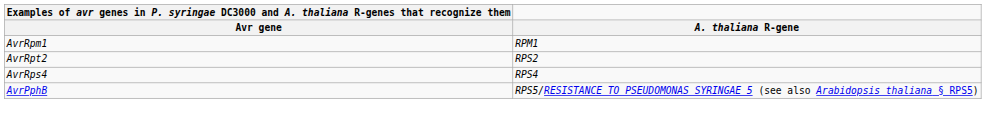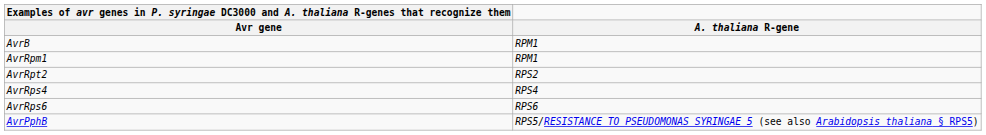 <table class="wikitable">
 <tr>
 <th><strong>Examples of <em>avr</em> genes in <em>P. syringae</em> DC3000 and <em>A. thaliana</em> R-genes that recognize them</strong></th>
 </tr>
 <tr>
 <th>Avr gene</th>
 <th><em>A. thaliana</em> R-gene</th>
+</tr>
+<tr>
+<td><em>AvrB </em></td>
+<td><em> RPM1 </em></td>
 </tr>
 <tr>
 <td><em>AvrRpm1</em></td>
 <td><em>RPM1</em></td>
 </tr>
 <tr>
 <td><em>AvrRpt2</em></td>
 <td><em> RPS2</em></td>
 </tr>
 <tr>
 <td><em>AvrRps4</em></td>
 <td><em>RPS4 </em></td>
 </tr>
 <tr>
+<td><em>AvrRps6</em></td>
+<td><em>RPS6 </em></td>
+</tr>
+<tr>
 <td><em><a href='#'>AvrPphB</a></em></td>
 <td><em>RPS5/<a href='#'>RESISTANCE TO PSEUDOMONAS SYRINGAE 5</a></em> (see also <a href='#'><em>Arabidopsis thaliana</em> § RPS5</a>)</td>
 </tr>
 </table>
